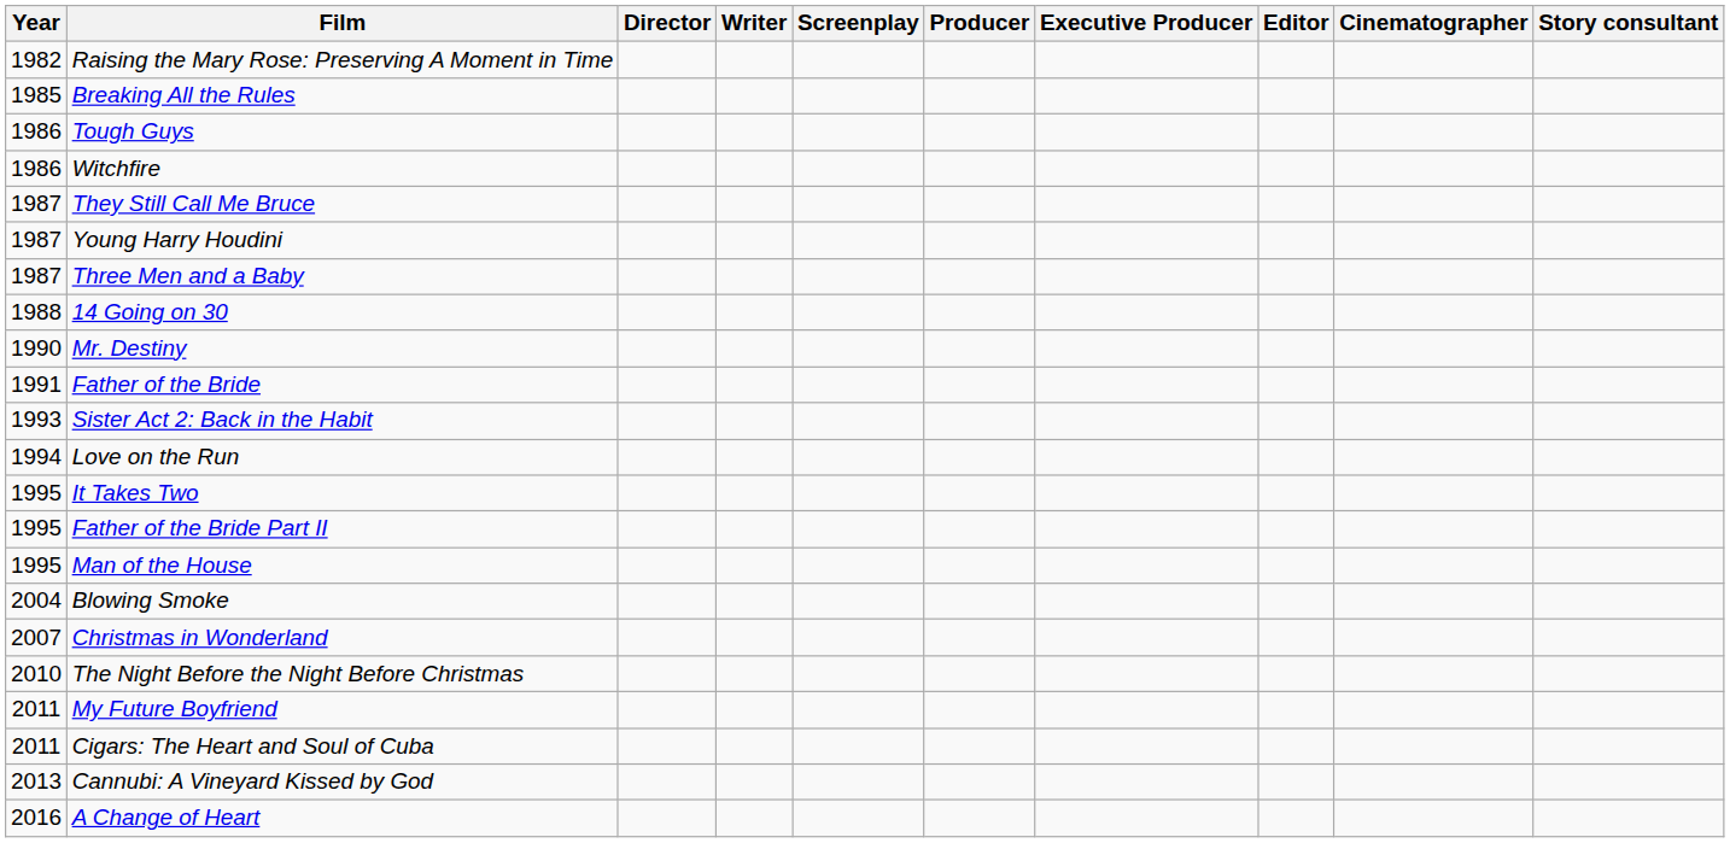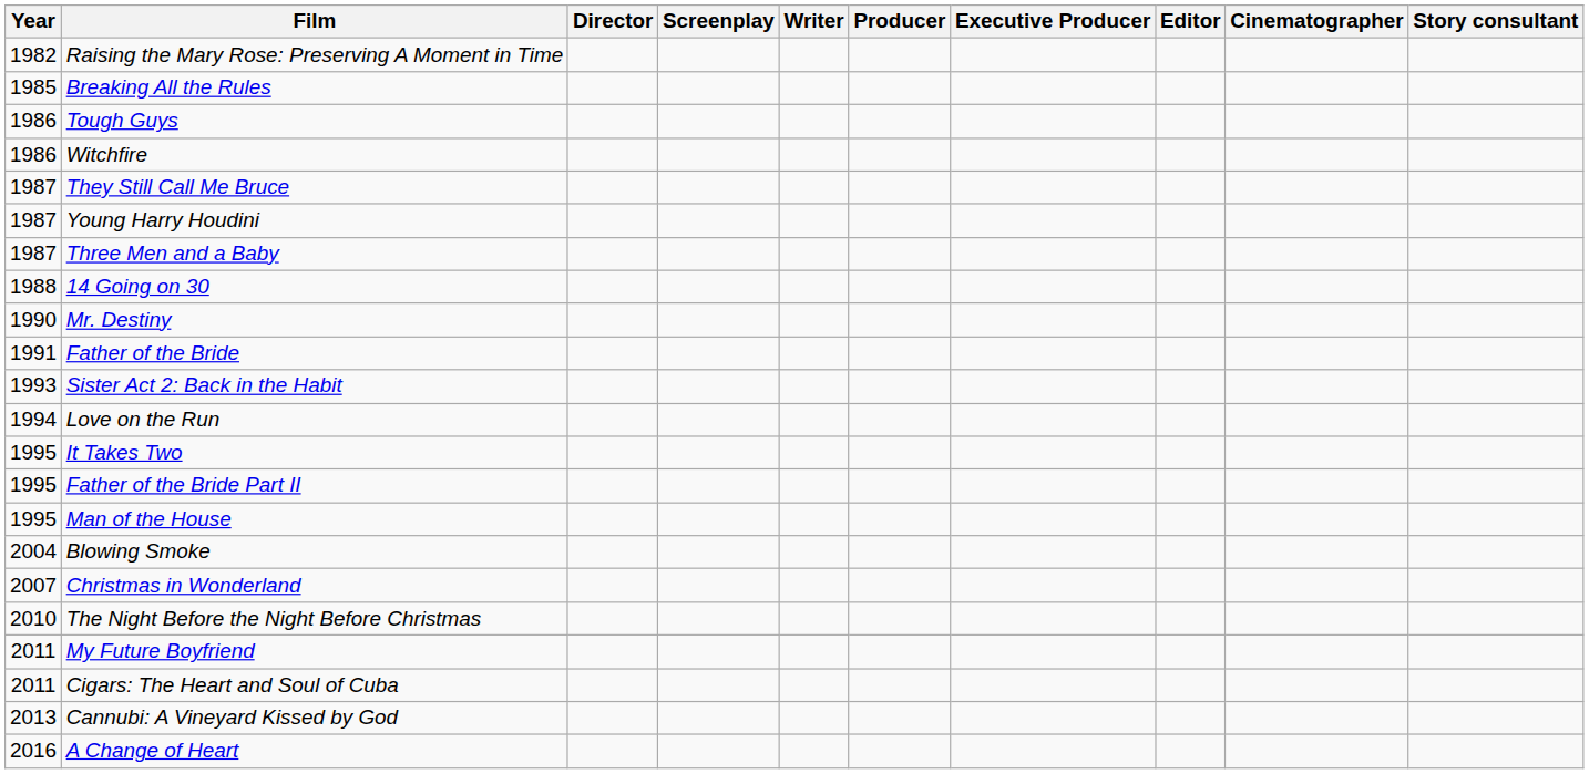 <table class="wikitable" style="text-align:center">
 <tr>
 <th>Year</th>
 <th>Film</th>
 <th>Director</th>
+<th>Screenplay</th>
 <th>Writer</th>
-<th>Screenplay</th>
 <th>Producer</th>
 <th>Executive Producer</th>
 <th>Editor</th>
 <th>Cinematographer</th>
 <th>Story consultant</th>
 </tr>
 <tr>
 <td>1982</td>
 <td style="text-align:left"><em>Raising the Mary Rose: Preserving A Moment in Time</em></td>
 <td></td>
 <td></td>
 <td></td>
 <td></td>
 <td></td>
 <td></td>
 <td></td>
 <td></td>
 </tr>
 <tr>
 <td>1985</td>
 <td style="text-align:left"><em><a href='#'>Breaking All the Rules</a></em></td>
 <td></td>
 <td></td>
 <td></td>
 <td></td>
 <td></td>
 <td></td>
 <td></td>
 <td></td>
 </tr>
 <tr>
 <td>1986</td>
 <td style="text-align:left"><em><a href='#'>Tough Guys</a></em></td>
 <td></td>
 <td></td>
 <td></td>
 <td></td>
 <td></td>
 <td></td>
 <td></td>
 <td></td>
 </tr>
 <tr>
 <td>1986</td>
 <td style="text-align:left"><em>Witchfire</em></td>
 <td></td>
 <td></td>
 <td></td>
 <td></td>
 <td></td>
 <td></td>
 <td></td>
 <td></td>
 </tr>
 <tr>
 <td>1987</td>
 <td style="text-align:left"><em><a href='#'>They Still Call Me Bruce</a></em></td>
 <td></td>
 <td></td>
 <td></td>
 <td></td>
 <td></td>
 <td></td>
 <td></td>
 <td></td>
 </tr>
 <tr>
 <td>1987</td>
 <td style="text-align:left"><em>Young Harry Houdini</em></td>
 <td></td>
 <td></td>
 <td></td>
 <td></td>
 <td></td>
 <td></td>
 <td></td>
 <td></td>
 </tr>
 <tr>
 <td>1987</td>
 <td style="text-align:left"><em><a href='#'>Three Men and a Baby</a></em></td>
 <td></td>
 <td></td>
 <td></td>
 <td></td>
 <td></td>
 <td></td>
 <td></td>
 <td></td>
 </tr>
 <tr>
 <td>1988</td>
 <td style="text-align:left"><em><a href='#'>14 Going on 30</a></em></td>
 <td></td>
 <td></td>
 <td></td>
 <td></td>
 <td></td>
 <td></td>
 <td></td>
 <td></td>
 </tr>
 <tr>
 <td>1990</td>
 <td style="text-align:left"><em><a href='#'>Mr. Destiny</a></em></td>
 <td></td>
 <td></td>
 <td></td>
 <td></td>
 <td></td>
 <td></td>
 <td></td>
 <td></td>
 </tr>
 <tr>
 <td>1991</td>
 <td style="text-align:left"><em><a href='#'>Father of the Bride</a></em></td>
 <td></td>
 <td></td>
 <td></td>
 <td></td>
 <td></td>
 <td></td>
 <td></td>
 <td></td>
 </tr>
 <tr>
 <td>1993</td>
 <td style="text-align:left"><em><a href='#'>Sister Act 2: Back in the Habit</a></em></td>
 <td></td>
 <td></td>
 <td></td>
 <td></td>
 <td></td>
 <td></td>
 <td></td>
 <td></td>
 </tr>
 <tr>
 <td>1994</td>
 <td style="text-align:left"><em>Love on the Run</em></td>
 <td></td>
 <td></td>
 <td></td>
 <td></td>
 <td></td>
 <td></td>
 <td></td>
 <td></td>
 </tr>
 <tr>
 <td>1995</td>
 <td style="text-align:left"><em><a href='#'>It Takes Two</a></em></td>
 <td></td>
 <td></td>
 <td></td>
 <td></td>
 <td></td>
 <td></td>
 <td></td>
 <td></td>
 </tr>
 <tr>
 <td>1995</td>
 <td style="text-align:left"><em><a href='#'>Father of the Bride Part II</a></em></td>
 <td></td>
 <td></td>
 <td></td>
 <td></td>
 <td></td>
 <td></td>
 <td></td>
 <td></td>
 </tr>
 <tr>
 <td>1995</td>
 <td style="text-align:left"><em><a href='#'>Man of the House</a></em></td>
 <td></td>
 <td></td>
 <td></td>
 <td></td>
 <td></td>
 <td></td>
 <td></td>
 <td></td>
 </tr>
 <tr>
 <td>2004</td>
 <td style="text-align:left"><em>Blowing Smoke</em></td>
 <td></td>
 <td></td>
 <td></td>
 <td></td>
 <td></td>
 <td></td>
 <td></td>
 <td></td>
 </tr>
 <tr>
 <td>2007</td>
 <td style="text-align:left"><em><a href='#'>Christmas in Wonderland</a></em></td>
 <td></td>
 <td></td>
 <td></td>
 <td></td>
 <td></td>
 <td></td>
 <td></td>
 <td></td>
 </tr>
 <tr>
 <td>2010</td>
 <td style="text-align:left"><em>The Night Before the Night Before Christmas</em></td>
 <td></td>
 <td></td>
 <td></td>
 <td></td>
 <td></td>
 <td></td>
 <td></td>
 <td></td>
 </tr>
 <tr>
 <td>2011</td>
 <td style="text-align:left"><em><a href='#'>My Future Boyfriend</a></em></td>
 <td></td>
 <td></td>
 <td></td>
 <td></td>
 <td></td>
 <td></td>
 <td></td>
 <td></td>
 </tr>
 <tr>
 <td>2011</td>
 <td style="text-align:left"><em>Cigars: The Heart and Soul of Cuba</em></td>
 <td></td>
 <td></td>
 <td></td>
 <td></td>
 <td></td>
 <td></td>
 <td></td>
 <td></td>
 </tr>
 <tr>
 <td>2013</td>
 <td style="text-align:left"><em>Cannubi: A Vineyard Kissed by God</em></td>
 <td></td>
 <td></td>
 <td></td>
 <td></td>
 <td></td>
 <td></td>
 <td></td>
 <td></td>
 </tr>
 <tr>
 <td>2016</td>
 <td style="text-align:left"><em><a href='#'>A Change of Heart</a></em></td>
 <td></td>
 <td></td>
 <td></td>
 <td></td>
 <td></td>
 <td></td>
 <td></td>
 <td></td>
 </tr>
 </table>
